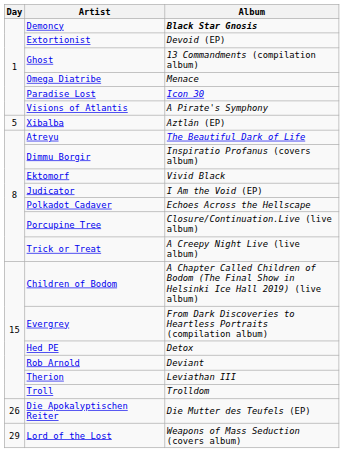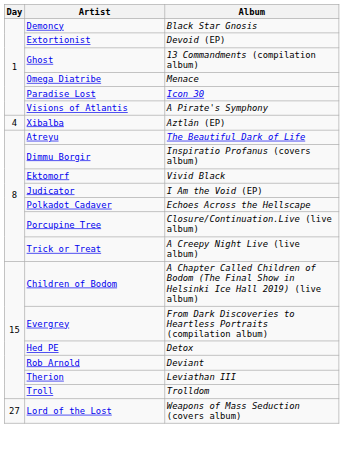 <table class="wikitable" id="table_December">
 <tr>
 <th style="width:20px;">Day</th>
 <th style="width:200px;">Artist</th>
 <th style="width:250px;">Album</th>
 </tr>
 <tr>
 <td style="text-align:center;" rowspan="6">1</td>
 <td><a href='#'>Demoncy</a></td>
-<td><strong><em>Black Star Gnosis</em></strong></td>
+<td><em>Black Star Gnosis</em></td>
 </tr>
 <tr>
 <td><a href='#'>Extortionist</a></td>
 <td><em>Devoid</em> (EP)</td>
 </tr>
 <tr>
 <td><a href='#'>Ghost</a></td>
 <td><em>13 Commandments</em> (compilation album)</td>
 </tr>
 <tr>
 <td><a href='#'>Omega Diatribe</a></td>
 <td><em>Menace</em></td>
 </tr>
 <tr>
 <td><a href='#'>Paradise Lost</a></td>
 <td><em><a href='#'>Icon 30</a></em></td>
 </tr>
 <tr>
 <td><a href='#'>Visions of Atlantis</a></td>
 <td><em>A Pirate's Symphony</em></td>
 </tr>
 <tr>
-<td style="text-align:center;" rowspan="1">5</td>
+<td style="text-align:center;" rowspan="1">4</td>
 <td><a href='#'>Xibalba</a></td>
 <td><em>Aztlán</em> (EP)</td>
 </tr>
 <tr>
 <td style="text-align:center;" rowspan="7">8</td>
 <td><a href='#'>Atreyu</a></td>
 <td><em><a href='#'>The Beautiful Dark of Life</a></em></td>
 </tr>
 <tr>
 <td><a href='#'>Dimmu Borgir</a></td>
 <td><em>Inspiratio Profanus</em> (covers album)</td>
 </tr>
 <tr>
 <td><a href='#'>Ektomorf</a></td>
 <td><em>Vivid Black</em></td>
 </tr>
 <tr>
 <td><a href='#'>Judicator</a></td>
 <td><em>I Am the Void</em> (EP)</td>
 </tr>
 <tr>
 <td><a href='#'>Polkadot Cadaver</a></td>
 <td><em>Echoes Across the Hellscape</em></td>
 </tr>
 <tr>
 <td><a href='#'>Porcupine Tree</a></td>
 <td><em>Closure/Continuation.Live</em> (live album)</td>
 </tr>
 <tr>
 <td><a href='#'>Trick or Treat</a></td>
 <td><em>A Creepy Night Live</em> (live album)</td>
 </tr>
 <tr>
 <td style="text-align:center;" rowspan="6">15</td>
 <td><a href='#'>Children of Bodom</a></td>
 <td><em>A Chapter Called Children of Bodom (The Final Show in Helsinki Ice Hall 2019)</em> (live album)</td>
 </tr>
 <tr>
 <td><a href='#'>Evergrey</a></td>
 <td><em>From Dark Discoveries to Heartless Portraits</em> (compilation album)</td>
 </tr>
 <tr>
 <td><a href='#'>Hed PE</a></td>
 <td><em>Detox</em></td>
 </tr>
 <tr>
 <td><a href='#'>Rob Arnold</a></td>
 <td><em>Deviant</em></td>
 </tr>
 <tr>
 <td><a href='#'>Therion</a></td>
 <td><em>Leviathan III</em></td>
 </tr>
 <tr>
 <td><a href='#'>Troll</a></td>
 <td><em>Trolldom</em></td>
 </tr>
 <tr>
-<td style="text-align:center;" rowspan="1">26</td>
-<td><a href='#'>Die Apokalyptischen Reiter</a></td>
-<td><em>Die Mutter des Teufels</em> (EP)</td>
-</tr>
-<tr>
-<td style="text-align:center;" rowspan="1">29</td>
+<td style="text-align:center;" rowspan="1">27</td>
 <td><a href='#'>Lord of the Lost</a></td>
 <td><em>Weapons of Mass Seduction</em> (covers album)</td>
 </tr>
 </table>
